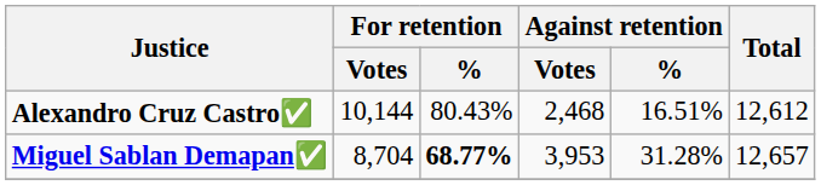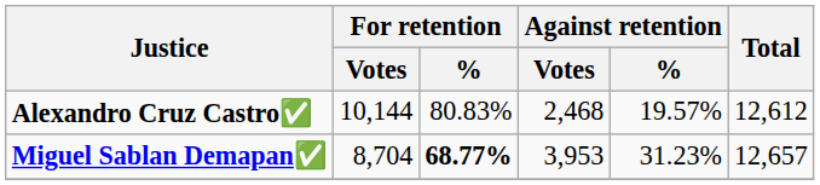 <table class = wikitable style=text-align:right>
 <tr>
 <th rowspan = 2>Justice</th>
 <th colspan = 2>For retention</th>
 <th colspan = 2>Against retention</th>
 <th rowspan = 2>Total</th>
 </tr>
 <tr>
 <th>Votes</th>
 <th>%</th>
 <th>Votes</th>
 <th>%</th>
 </tr>
 <tr>
 <td align=left><strong>Alexandro Cruz Castro</strong>✅</td>
 <td>10,144</td>
-<td>80.43%</td>
+<td>80.83%</td>
 <td>2,468</td>
-<td>16.51%</td>
+<td>19.57%</td>
 <td>12,612</td>
 </tr>
 <tr>
 <td align=left><strong><a href='#'>Miguel Sablan Demapan</a></strong>✅</td>
 <td>8,704</td>
 <td><strong>68.77%</strong></td>
 <td>3,953</td>
-<td>31.28%</td>
+<td>31.23%</td>
 <td>12,657</td>
 </tr>
 <tr>
 </tr>
 </table>
